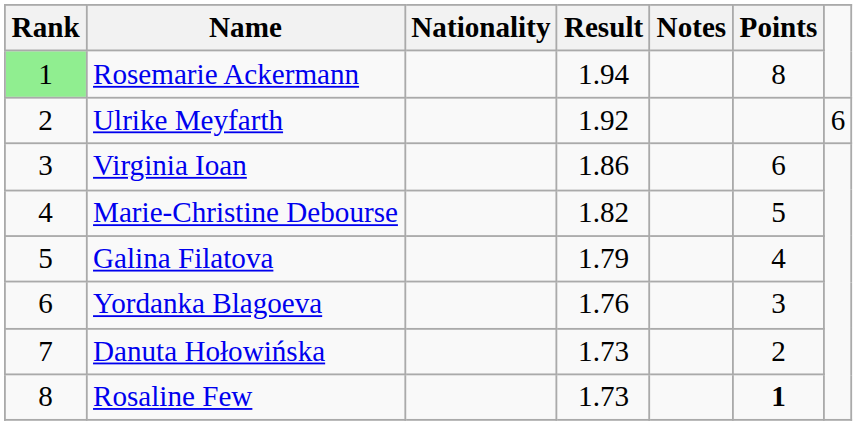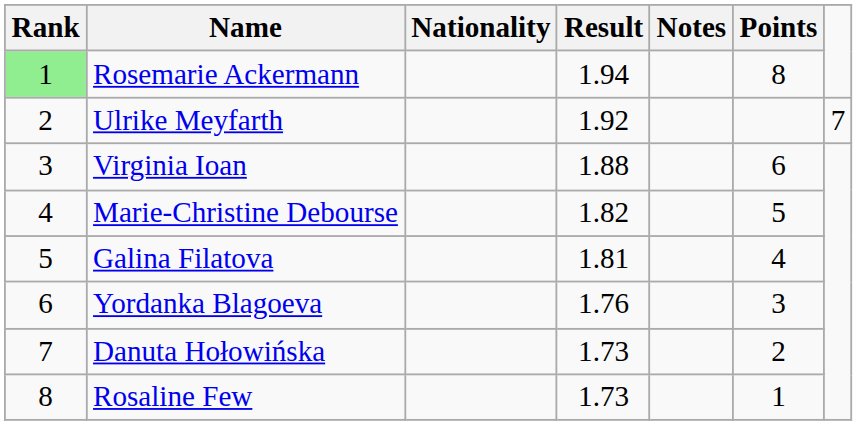 <table class="wikitable sortable" style="text-align:center">
 <tr>
 <th>Rank</th>
 <th>Name</th>
 <th>Nationality</th>
 <th>Result</th>
 <th>Notes</th>
 <th>Points</th>
 </tr>
 <tr>
 <td style="background: lightgreen;">1</td>
 <td align=left><a href='#'>Rosemarie Ackermann</a></td>
 <td align=left></td>
 <td>1.94</td>
 <td></td>
 <td>8</td>
 </tr>
 <tr>
 <td>2</td>
 <td align=left><a href='#'>Ulrike Meyfarth</a></td>
 <td align=left></td>
 <td>1.92</td>
 <td></td>
 <td></td>
-<td>6</td>
+<td>7</td>
 </tr>
 <tr>
 <td>3</td>
 <td align=left><a href='#'>Virginia Ioan</a></td>
 <td align=left></td>
-<td>1.86</td>
+<td>1.88</td>
 <td></td>
 <td>6</td>
 </tr>
 <tr>
 <td>4</td>
 <td align=left><a href='#'>Marie-Christine Debourse</a></td>
 <td align=left></td>
 <td>1.82</td>
 <td></td>
 <td>5</td>
 </tr>
 <tr>
 <td>5</td>
 <td align=left><a href='#'>Galina Filatova</a></td>
 <td align=left></td>
-<td>1.79</td>
+<td>1.81</td>
 <td></td>
 <td>4</td>
 </tr>
 <tr>
 <td>6</td>
 <td align=left><a href='#'>Yordanka Blagoeva</a></td>
 <td align=left></td>
 <td>1.76</td>
 <td></td>
 <td>3</td>
 </tr>
 <tr>
 <td>7</td>
 <td align=left><a href='#'>Danuta Hołowińska</a></td>
 <td align=left></td>
 <td>1.73</td>
 <td></td>
 <td>2</td>
 </tr>
 <tr>
 <td>8</td>
 <td align=left><a href='#'>Rosaline Few</a></td>
 <td align=left></td>
 <td>1.73</td>
 <td></td>
-<td><strong>1</strong></td>
+<td>1</td>
 </tr>
 </table>
